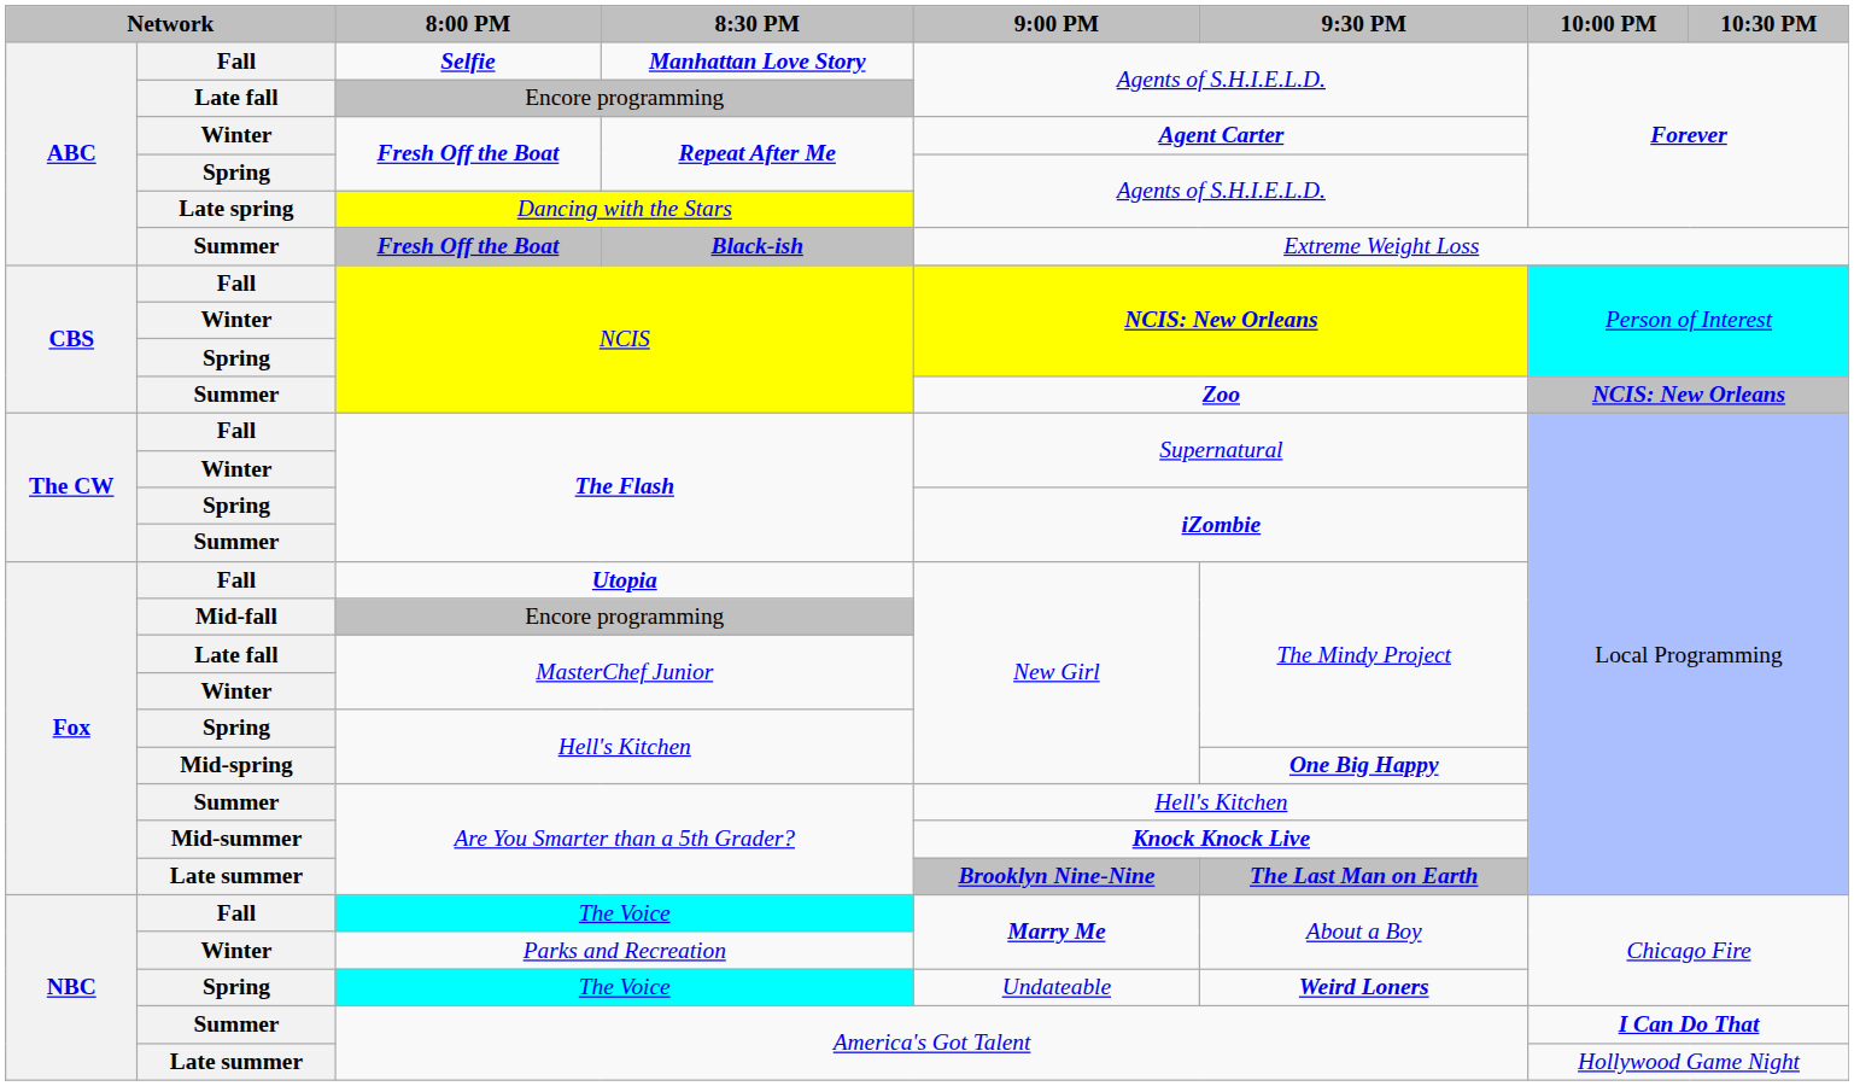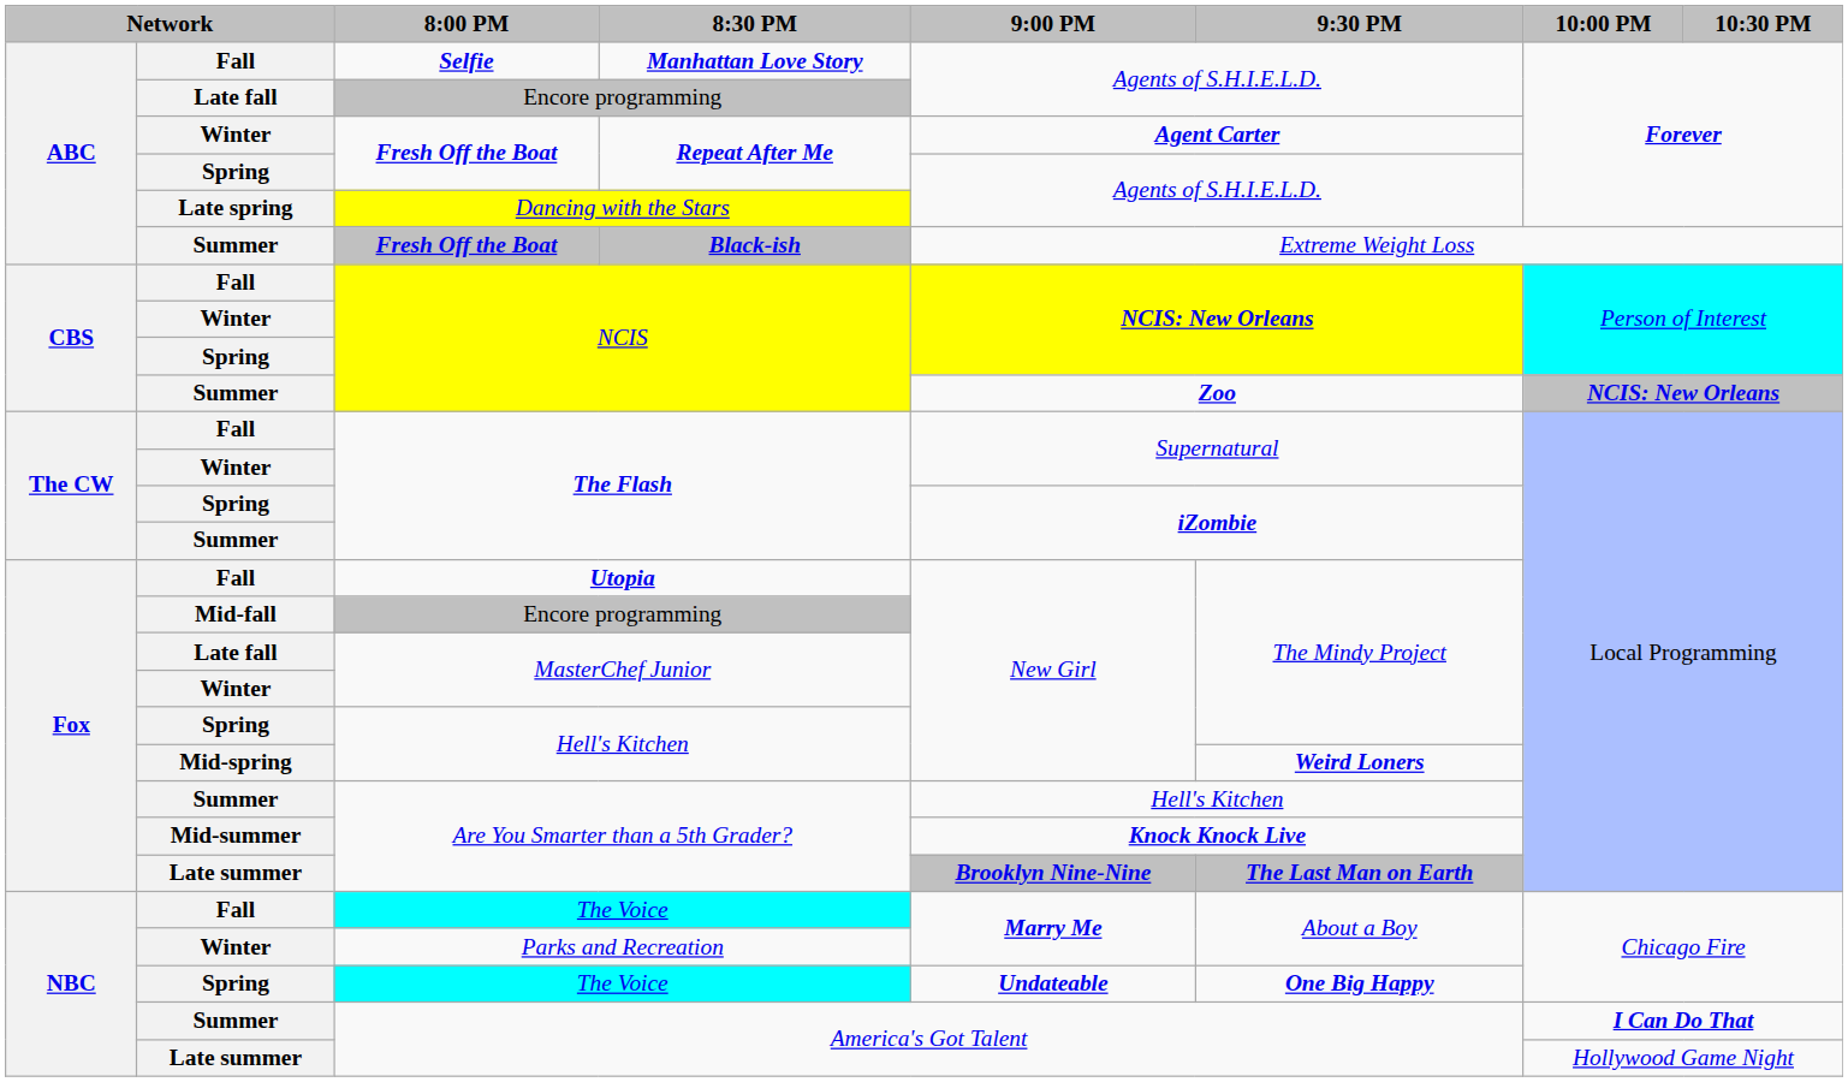 <table class="wikitable" style="width:100%;margin-right:0;text-align:center">
 <tr>
 <th colspan="2" style="background-color:#C0C0C0;text-align:center">Network</th>
 <th style="background-color:#C0C0C0;text-align:center">8:00 PM</th>
 <th style="background-color:#C0C0C0;text-align:center">8:30 PM</th>
 <th style="background-color:#C0C0C0;text-align:center">9:00 PM</th>
 <th style="background-color:#C0C0C0;text-align:center">9:30 PM</th>
 <th style="background-color:#C0C0C0;text-align:center">10:00 PM</th>
 <th style="background-color:#C0C0C0;text-align:center">10:30 PM</th>
 </tr>
 <tr>
 <th rowspan="6"><a href='#'>ABC</a></th>
 <th>Fall</th>
 <td><strong><em><a href='#'>Selfie</a></em></strong></td>
 <td><strong><em><a href='#'>Manhattan Love Story</a></em></strong></td>
 <td rowspan="2" colspan="2"><em><a href='#'>Agents of S.H.I.E.L.D.</a></em></td>
 <td rowspan="5" colspan="2"><strong><em><a href='#'>Forever</a></em></strong></td>
 </tr>
 <tr>
 <th>Late fall</th>
 <td style="background:#C0C0C0;" colspan="2">Encore programming</td>
 </tr>
 <tr>
 <th>Winter</th>
 <td rowspan="2"><strong><em><a href='#'>Fresh Off the Boat</a></em></strong></td>
 <td rowspan="2"><strong><em><a href='#'>Repeat After Me</a></em></strong></td>
 <td colspan="2"><strong><em><a href='#'>Agent Carter</a></em></strong></td>
 </tr>
 <tr>
 <th>Spring</th>
 <td colspan="2" rowspan="2"><em><a href='#'>Agents of S.H.I.E.L.D.</a></em></td>
 </tr>
 <tr>
 <th>Late spring</th>
 <td style="background:#FFFF00" colspan="2"><em><a href='#'>Dancing with the Stars</a></em> </td>
 </tr>
 <tr>
 <th>Summer</th>
 <td style="background:#C0C0C0;"><strong><em><a href='#'>Fresh Off the Boat</a></em></strong> </td>
 <td style="background:#C0C0C0;"><strong><em><a href='#'>Black-ish</a></em></strong> </td>
 <td colspan="4"><em><a href='#'>Extreme Weight Loss</a></em></td>
 </tr>
 <tr>
 <th rowspan="4"><a href='#'>CBS</a></th>
 <th>Fall</th>
 <td style="background:#FFFF00" rowspan="4" colspan="2"><em><a href='#'>NCIS</a></em> </td>
 <td style="background:#FFFF00" rowspan="3" colspan="2"><strong><em><a href='#'>NCIS: New Orleans</a></em></strong> </td>
 <td style="background:#00FFFF" rowspan="3" colspan="2"><em><a href='#'>Person of Interest</a></em> </td>
 </tr>
 <tr>
 <th>Winter</th>
 </tr>
 <tr>
 <th>Spring</th>
 </tr>
 <tr>
 <th>Summer</th>
 <td colspan="2"><strong><em><a href='#'>Zoo</a></em></strong></td>
 <td style="background:#C0C0C0;" colspan="2"><strong><em><a href='#'>NCIS: New Orleans</a></em></strong> </td>
 </tr>
 <tr>
 <th rowspan="4"><a href='#'>The CW</a></th>
 <th>Fall</th>
 <td colspan="2" rowspan="4"><strong><em><a href='#'>The Flash</a></em></strong></td>
 <td colspan="2" rowspan="2"><em><a href='#'>Supernatural</a></em></td>
 <td style="background:#abbfff;" rowspan="13" colspan="2">Local Programming</td>
 </tr>
 <tr>
 <th>Winter</th>
 </tr>
 <tr>
 <th>Spring</th>
 <td colspan="2" rowspan="2"><strong><em><a href='#'>iZombie</a></em></strong></td>
 </tr>
 <tr>
 <th>Summer</th>
 </tr>
 <tr>
 <th rowspan="9"><a href='#'>Fox</a></th>
 <th>Fall</th>
 <td colspan="2"><strong><em><a href='#'>Utopia</a></em></strong></td>
 <td rowspan="6"><em><a href='#'>New Girl</a></em></td>
 <td rowspan="5"><em><a href='#'>The Mindy Project</a></em></td>
 </tr>
 <tr>
 <th>Mid-fall</th>
 <td style="background:#C0C0C0;" colspan="2">Encore programming</td>
 </tr>
 <tr>
 <th>Late fall</th>
 <td colspan="2" rowspan="2"><em><a href='#'>MasterChef Junior</a></em></td>
 </tr>
 <tr>
 <th>Winter</th>
 </tr>
 <tr>
 <th>Spring</th>
 <td colspan="2" rowspan="2"><em><a href='#'>Hell's Kitchen</a></em></td>
 </tr>
 <tr>
 <th>Mid-spring</th>
-<td><strong><em><a href='#'>One Big Happy</a></em></strong></td>
+<td><strong><em><a href='#'>Weird Loners</a></em></strong></td>
 </tr>
 <tr>
 <th>Summer</th>
 <td colspan="2" rowspan="3"><em><a href='#'>Are You Smarter than a 5th Grader?</a></em></td>
 <td colspan="2"><em><a href='#'>Hell's Kitchen</a></em></td>
 </tr>
 <tr>
 <th>Mid-summer</th>
 <td colspan="2"><strong><em><a href='#'>Knock Knock Live</a></em></strong></td>
 </tr>
 <tr>
 <th>Late summer</th>
 <td style="background:#C0C0C0;"><strong><em><a href='#'>Brooklyn Nine-Nine</a></em> </strong></td>
 <td style="background:#C0C0C0;"><strong><em><a href='#'>The Last Man on Earth</a></em></strong> </td>
 </tr>
 <tr>
 <th rowspan="5"><a href='#'>NBC</a></th>
 <th>Fall</th>
 <td style="background:#00FFFF" colspan="2"><em><a href='#'>The Voice</a></em> </td>
 <td rowspan="2"><strong><em><a href='#'>Marry Me</a></em></strong></td>
 <td rowspan="2"><em><a href='#'>About a Boy</a></em></td>
 <td rowspan="3" colspan="2"><em><a href='#'>Chicago Fire</a></em></td>
 </tr>
 <tr>
 <th>Winter</th>
 <td colspan="2"><em><a href='#'>Parks and Recreation</a></em></td>
 </tr>
 <tr>
 <th>Spring</th>
 <td style="background:#00FFFF" colspan="2"><em><a href='#'>The Voice</a></em> </td>
-<td><em><a href='#'>Undateable</a></em></td>
-<td><strong><em><a href='#'>Weird Loners</a></em></strong></td>
+<td><strong><em><a href='#'>Undateable</a></em></strong></td>
+<td><strong><em><a href='#'>One Big Happy</a></em></strong></td>
 </tr>
 <tr>
 <th>Summer</th>
 <td colspan="4" rowspan="2"><em><a href='#'>America's Got Talent</a></em></td>
 <td colspan="4"><strong><em><a href='#'>I Can Do That</a></em></strong></td>
 </tr>
 <tr>
 <th>Late summer</th>
 <td colspan="2"><em><a href='#'>Hollywood Game Night</a></em></td>
 </tr>
 </table>
